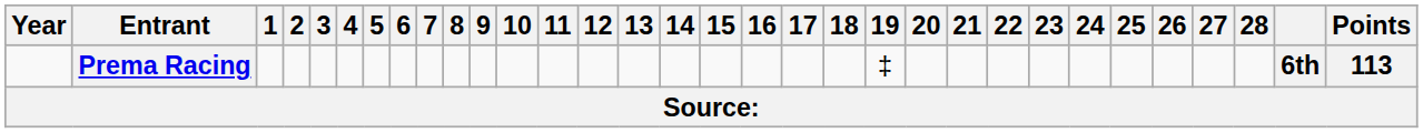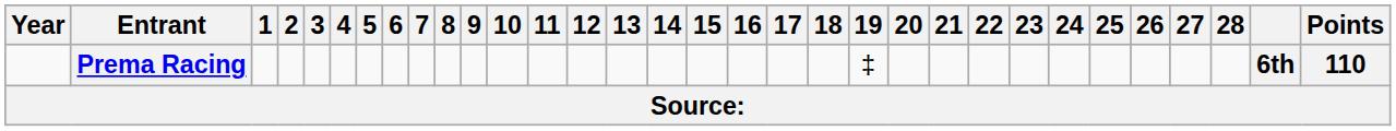 <table class="wikitable" style="text-align:center; font-size:85%;">
 <tr>
 <th>Year</th>
 <th>Entrant</th>
 <th>1</th>
 <th>2</th>
 <th>3</th>
 <th>4</th>
 <th>5</th>
 <th>6</th>
 <th>7</th>
 <th>8</th>
 <th>9</th>
 <th>10</th>
 <th>11</th>
 <th>12</th>
 <th>13</th>
 <th>14</th>
 <th>15</th>
 <th>16</th>
 <th>17</th>
 <th>18</th>
 <th>19</th>
 <th>20</th>
 <th>21</th>
 <th>22</th>
 <th>23</th>
 <th>24</th>
 <th>25</th>
 <th>26</th>
 <th>27</th>
 <th>28</th>
 <th></th>
 <th>Points</th>
 </tr>
 <tr>
 <td id=2024R></td>
 <th nowrap><a href='#'>Prema Racing</a></th>
 <td></td>
 <td></td>
 <td></td>
 <td></td>
 <td></td>
 <td></td>
 <td></td>
 <td></td>
 <td></td>
 <td></td>
 <td></td>
 <td></td>
 <td></td>
 <td></td>
 <td></td>
 <td></td>
 <td></td>
 <td></td>
 <td>‡</td>
 <td></td>
 <td></td>
 <td></td>
 <td></td>
 <td></td>
 <td></td>
 <td></td>
 <td></td>
 <td></td>
 <th>6th</th>
-<th>113</th>
+<th>110</th>
 </tr>
 <tr>
 <th colspan="100">Source:</th>
 </tr>
 </table>
